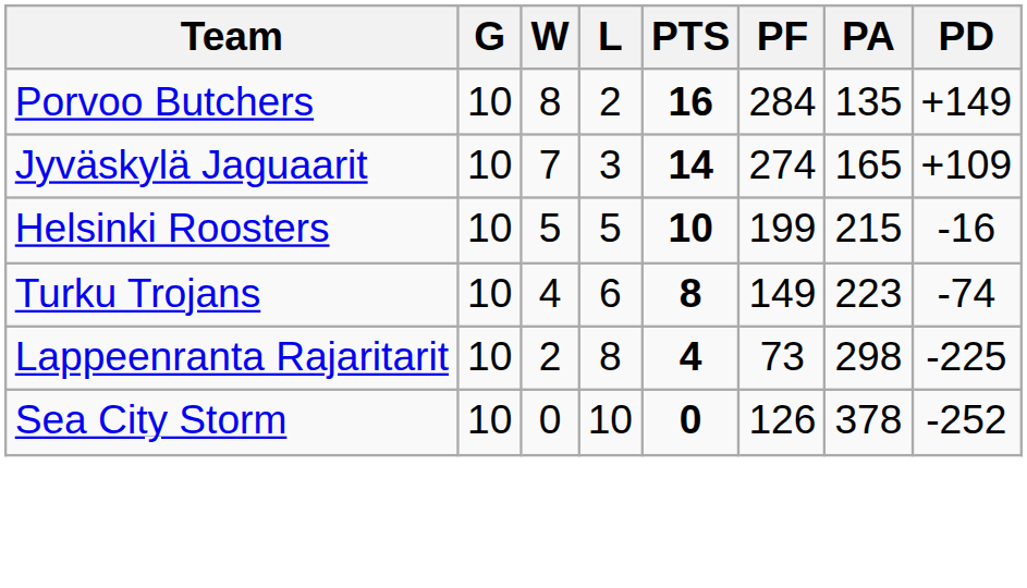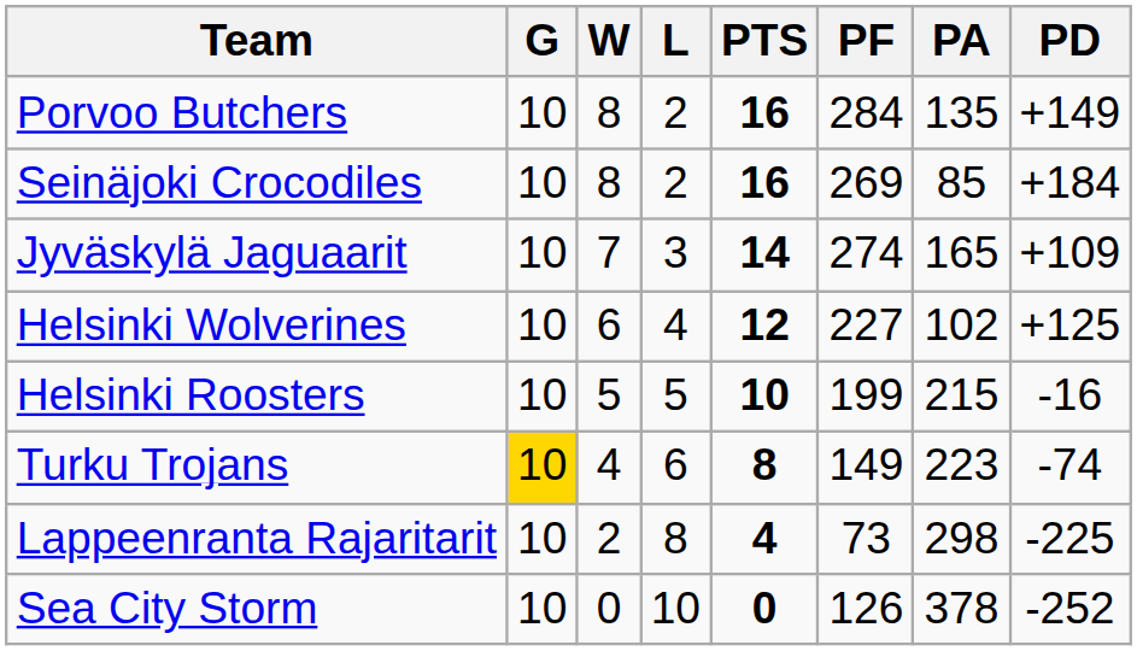 <table class="wikitable" border="1">
 <tr style="background:#efefef;">
 <th>Team</th>
 <th>G</th>
 <th>W</th>
 <th>L</th>
 <th>PTS</th>
 <th>PF</th>
 <th>PA</th>
 <th>PD</th>
 </tr>
 <tr style="text-align:center;">
 <td align="left"><a href='#'>Porvoo Butchers</a></td>
 <td>10</td>
 <td>8</td>
 <td>2</td>
 <td><strong>16</strong></td>
 <td>284</td>
 <td>135</td>
 <td>+149</td>
 </tr>
 <tr style="text-align:center;">
+<td align="left"><a href='#'>Seinäjoki Crocodiles</a></td>
+<td>10</td>
+<td>8</td>
+<td>2</td>
+<td><strong>16</strong></td>
+<td>269</td>
+<td>85</td>
+<td>+184</td>
+</tr>
+<tr style="text-align:center;">
 <td align="left"><a href='#'>Jyväskylä Jaguaarit</a></td>
 <td>10</td>
 <td>7</td>
 <td>3</td>
 <td><strong>14</strong></td>
 <td>274</td>
 <td>165</td>
 <td>+109</td>
+</tr>
+<tr style="text-align:center;">
+<td align="left"><a href='#'>Helsinki Wolverines</a></td>
+<td>10</td>
+<td>6</td>
+<td>4</td>
+<td><strong>12</strong></td>
+<td>227</td>
+<td>102</td>
+<td>+125</td>
 </tr>
 <tr style="text-align:center;">
 <td align="left"><a href='#'>Helsinki Roosters</a></td>
 <td>10</td>
 <td>5</td>
 <td>5</td>
 <td><strong>10</strong></td>
 <td>199</td>
 <td>215</td>
 <td>-16</td>
 </tr>
 <tr style="text-align:center;">
 <td align="left"><a href='#'>Turku Trojans</a></td>
-<td>10</td>
+<td style="background: gold;">10</td>
 <td>4</td>
 <td>6</td>
 <td><strong>8</strong></td>
 <td>149</td>
 <td>223</td>
 <td>-74</td>
 </tr>
 <tr style="text-align:center;">
 <td align="left"><a href='#'>Lappeenranta Rajaritarit</a></td>
 <td>10</td>
 <td>2</td>
 <td>8</td>
 <td><strong>4</strong></td>
 <td>73</td>
 <td>298</td>
 <td>-225</td>
 </tr>
 <tr style="text-align:center;">
 <td align="left"><a href='#'>Sea City Storm</a></td>
 <td>10</td>
 <td>0</td>
 <td>10</td>
 <td><strong>0</strong></td>
 <td>126</td>
 <td>378</td>
 <td>-252</td>
 </tr>
 </table>
